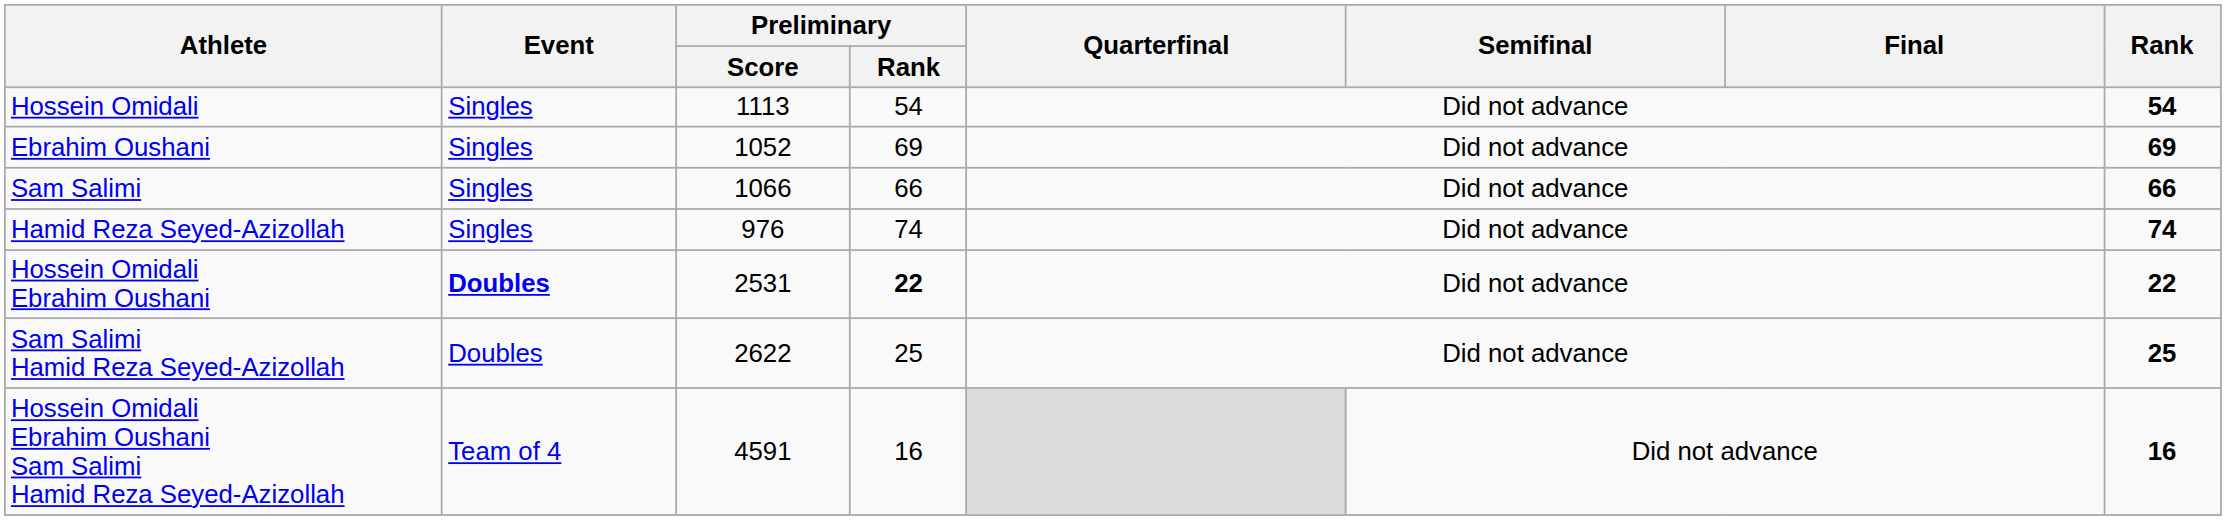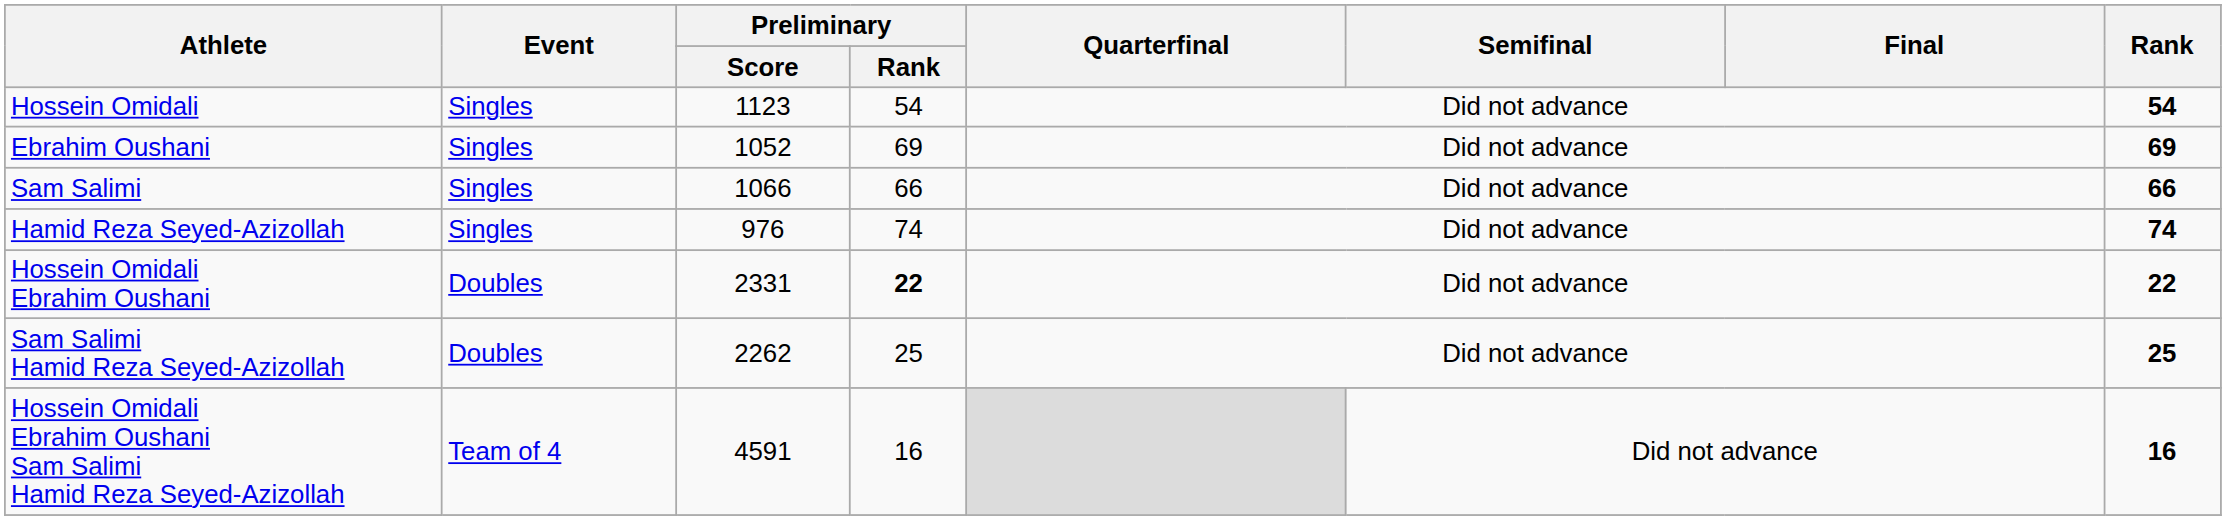 <table class="wikitable" width="98%" style="text-align:center; font-size:90%">
 <tr>
 <th rowspan="2" width="15%">Athlete</th>
 <th rowspan="2" width="8%">Event</th>
 <th colspan="2" width="10%">Preliminary</th>
 <th rowspan="2" width="13%">Quarterfinal</th>
 <th rowspan="2" width="13%">Semifinal</th>
 <th rowspan="2" width="13%">Final</th>
 <th rowspan="2" width="4%">Rank</th>
 </tr>
 <tr>
 <th width="6%">Score</th>
 <th>Rank</th>
 </tr>
 <tr>
 <td align="left"><a href='#'>Hossein Omidali</a></td>
 <td align="left"><a href='#'>Singles</a></td>
-<td>1113</td>
+<td>1123</td>
 <td>54</td>
 <td colspan=3>Did not advance</td>
 <td align=center><strong>54</strong></td>
 </tr>
 <tr>
 <td align="left"><a href='#'>Ebrahim Oushani</a></td>
 <td align="left"><a href='#'>Singles</a></td>
 <td>1052</td>
 <td>69</td>
 <td colspan=3>Did not advance</td>
 <td align=center><strong>69</strong></td>
 </tr>
 <tr>
 <td align="left"><a href='#'>Sam Salimi</a></td>
 <td align="left"><a href='#'>Singles</a></td>
 <td>1066</td>
 <td>66</td>
 <td colspan=3>Did not advance</td>
 <td align=center><strong>66</strong></td>
 </tr>
 <tr>
 <td align="left"><a href='#'>Hamid Reza Seyed-Azizollah</a></td>
 <td align="left"><a href='#'>Singles</a></td>
 <td>976</td>
 <td>74</td>
 <td colspan=3>Did not advance</td>
 <td align=center><strong>74</strong></td>
 </tr>
 <tr>
 <td align="left"><a href='#'>Hossein Omidali</a><br><a href='#'>Ebrahim Oushani</a></td>
-<td align="left"><strong><a href='#'>Doubles</a></strong></td>
-<td>2531</td>
+<td align="left"><a href='#'>Doubles</a></td>
+<td>2331</td>
 <td><strong>22</strong></td>
 <td colspan=3>Did not advance</td>
 <td align=center><strong>22</strong></td>
 </tr>
 <tr>
 <td align="left"><a href='#'>Sam Salimi</a><br><a href='#'>Hamid Reza Seyed-Azizollah</a></td>
 <td align="left"><a href='#'>Doubles</a></td>
-<td>2622</td>
+<td>2262</td>
 <td>25</td>
 <td colspan=3>Did not advance</td>
 <td align=center><strong>25</strong></td>
 </tr>
 <tr>
 <td align="left"><a href='#'>Hossein Omidali</a><br><a href='#'>Ebrahim Oushani</a><br><a href='#'>Sam Salimi</a><br><a href='#'>Hamid Reza Seyed-Azizollah</a></td>
 <td align="left"><a href='#'>Team of 4</a></td>
 <td>4591</td>
 <td>16</td>
 <td bgcolor=#DCDCDC></td>
 <td colspan=2>Did not advance</td>
 <td align=center><strong>16</strong></td>
 </tr>
 </table>
